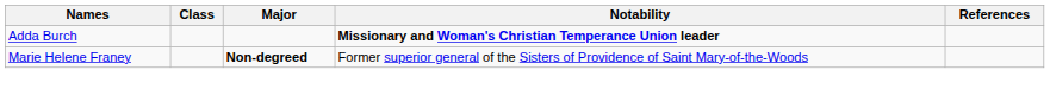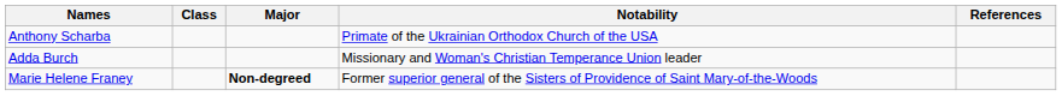 <table class="wikitable sortable" style="width:100%;">
 <tr>
 <th>Names</th>
 <th>Class</th>
 <th>Major</th>
 <th>Notability</th>
 <th>References</th>
 </tr>
 <tr>
+<td><a href='#'>Anthony Scharba</a></td>
+<td></td>
+<td></td>
+<td><a href='#'>Primate</a> of the <a href='#'>Ukrainian Orthodox Church of the USA</a></td>
+<td></td>
+</tr>
+<tr>
 <td><a href='#'>Adda Burch</a></td>
 <td></td>
 <td></td>
-<td><strong>Missionary and <a href='#'>Woman's Christian Temperance Union</a> leader</strong></td>
+<td>Missionary and <a href='#'>Woman's Christian Temperance Union</a> leader</td>
 <td></td>
 </tr>
 <tr>
 <td><a href='#'>Marie Helene Franey</a></td>
 <td></td>
 <td><strong>Non-degreed</strong></td>
 <td>Former <a href='#'>superior general</a> of the <a href='#'>Sisters of Providence of Saint Mary-of-the-Woods</a></td>
 <td></td>
 </tr>
 </table>
